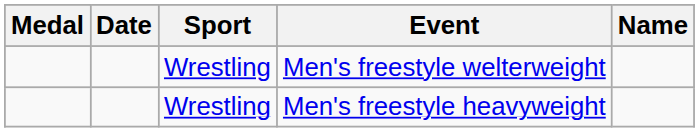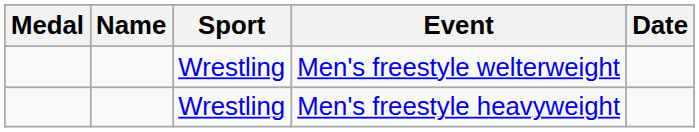 <table class="wikitable sortable" style="font-size:90%">
 <tr>
 <th>Medal</th>
-<th>Date</th>
+<th>Name</th>
 <th>Sport</th>
 <th>Event</th>
-<th>Name</th>
+<th>Date</th>
 </tr>
 <tr>
 <td></td>
 <td></td>
 <td><a href='#'>Wrestling</a></td>
 <td><a href='#'>Men's freestyle welterweight</a></td>
 <td></td>
 </tr>
 <tr>
 <td></td>
 <td></td>
 <td><a href='#'>Wrestling</a></td>
 <td><a href='#'>Men's freestyle heavyweight</a></td>
 <td></td>
 </tr>
 </table>
